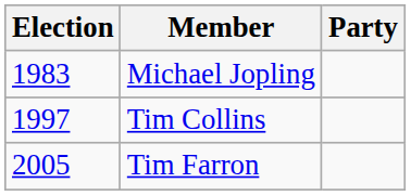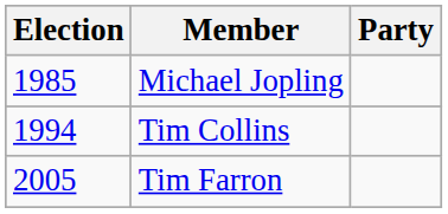 <table class="wikitable">
 <tr>
 <th>Election</th>
 <th>Member</th>
 <th colspan=2>Party</th>
 </tr>
 <tr>
-<td><a href='#'>1983</a></td>
+<td><a href='#'>1985</a></td>
 <td><a href='#'>Michael Jopling</a></td>
 <td></td>
 </tr>
 <tr>
-<td><a href='#'>1997</a></td>
+<td><a href='#'>1994</a></td>
 <td><a href='#'>Tim Collins</a></td>
 <td></td>
 </tr>
 <tr>
 <td><a href='#'>2005</a></td>
 <td><a href='#'>Tim Farron</a></td>
 <td></td>
 </tr>
 </table>
